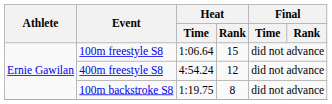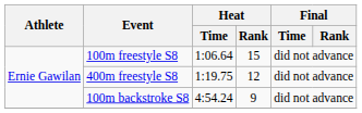 <table class=wikitable style="font-size:90%">
 <tr>
 <th rowspan="2">Athlete</th>
 <th rowspan="2">Event</th>
 <th colspan="2">Heat</th>
 <th colspan="2">Final</th>
 </tr>
 <tr>
 <th>Time</th>
 <th>Rank</th>
 <th>Time</th>
 <th>Rank</th>
 </tr>
 <tr align=center>
 <td align=left rowspan=3><a href='#'>Ernie Gawilan</a></td>
 <td align=left><a href='#'>100m freestyle S8</a></td>
 <td>1:06.64</td>
 <td>15</td>
 <td colspan=2>did not advance</td>
 </tr>
 <tr align=center>
 <td align=left><a href='#'>400m freestyle S8</a></td>
-<td>4:54.24</td>
+<td>1:19.75</td>
 <td>12</td>
 <td colspan=2>did not advance</td>
 </tr>
 <tr align=center>
 <td align=left><a href='#'>100m backstroke S8</a></td>
-<td>1:19.75</td>
-<td>8</td>
+<td>4:54.24</td>
+<td>9</td>
 <td colspan=2>did not advance</td>
 </tr>
 <tr align=center>
 </tr>
 </table>
